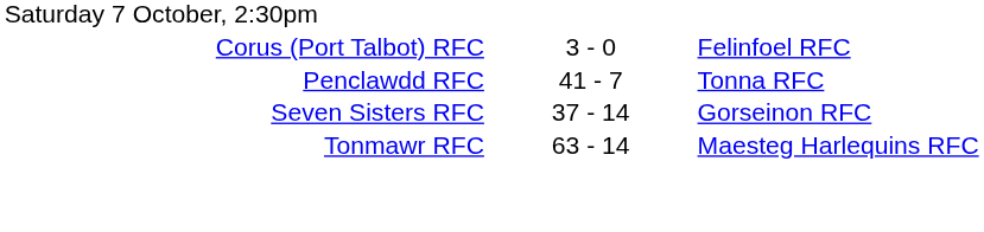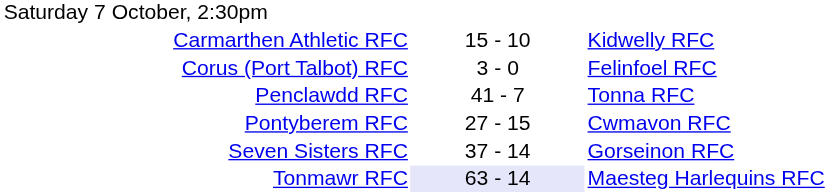 <table style="width:70%;" cellspacing="1">
 <tr>
 <th width=35%></th>
 <th width=15%></th>
 <th></th>
 </tr>
 <tr>
 <td>Saturday 7 October, 2:30pm</td>
+</tr>
+<tr>
+<td align=right><a href='#'>Carmarthen Athletic RFC</a></td>
+<td align=center>15 - 10</td>
+<td><a href='#'>Kidwelly RFC</a></td>
 </tr>
 <tr>
 <td align=right><a href='#'>Corus (Port Talbot) RFC</a></td>
 <td align=center>3 - 0</td>
 <td><a href='#'>Felinfoel RFC</a></td>
 </tr>
 <tr>
 <td align=right><a href='#'>Penclawdd RFC</a></td>
 <td align=center>41 - 7</td>
 <td><a href='#'>Tonna RFC</a></td>
 </tr>
 <tr>
+<td align=right><a href='#'>Pontyberem RFC</a></td>
+<td align=center>27 - 15</td>
+<td><a href='#'>Cwmavon RFC</a></td>
+</tr>
+<tr>
 <td align=right><a href='#'>Seven Sisters RFC</a></td>
 <td align=center>37 - 14</td>
 <td><a href='#'>Gorseinon RFC</a></td>
 </tr>
 <tr>
 <td align=right><a href='#'>Tonmawr RFC</a></td>
-<td align=center>63 - 14</td>
+<td align=center style="background: lavender;">63 - 14</td>
 <td><a href='#'>Maesteg Harlequins RFC</a></td>
 </tr>
 </table>
